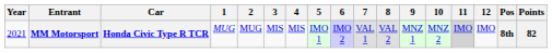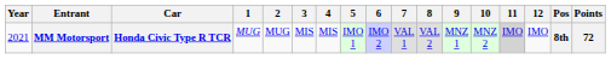 <table class="wikitable" style="text-align:center; font-size:90%">
 <tr>
 <th>Year</th>
 <th>Entrant</th>
 <th>Car</th>
 <th>1</th>
 <th>2</th>
 <th>3</th>
 <th>4</th>
 <th>5</th>
 <th>6</th>
 <th>7</th>
 <th>8</th>
 <th>9</th>
 <th>10</th>
 <th>11</th>
 <th>12</th>
 <th>Pos</th>
 <th>Points</th>
 </tr>
 <tr>
 <td><a href='#'>2021</a></td>
 <th><a href='#'>MM Motorsport</a></th>
 <th><a href='#'>Honda Civic Type R TCR</a></th>
 <td style=><em><a href='#'>MUG</a><br></em><br></td>
 <td style=><a href='#'>MUG</a><br><br></td>
 <td style=><a href='#'>MIS</a><br><br></td>
 <td style=><a href='#'>MIS</a><br><br></td>
 <td style="background:#DFFFDF;"><a href='#'>IMO<br>1</a><br></td>
 <td style="background:#CFCFFF;"><a href='#'>IMO<br>2</a><br></td>
 <td style="background:#DFDFDF;"><a href='#'>VAL<br>1</a><br></td>
 <td style="background:#DFDFDF;"><a href='#'>VAL<br>2</a><br></td>
 <td style="background:#DFFFDF;"><a href='#'>MNZ<br>1</a><br></td>
 <td style="background:#DFFFDF;"><a href='#'>MNZ<br>2</a><br></td>
 <td style="background: lightgrey; "><a href='#'>IMO</a><br><br></td>
 <td style=""><a href='#'>IMO</a><br><br></td>
 <th>8th</th>
-<th>82</th>
+<th>72</th>
 </tr>
 </table>
